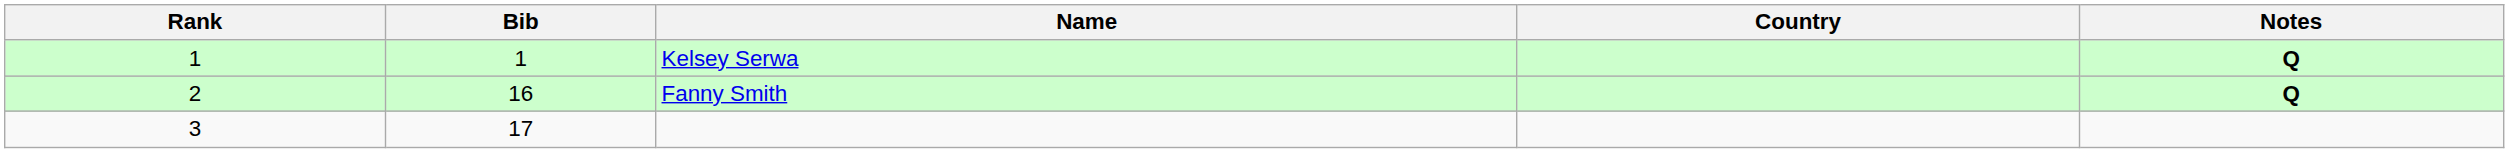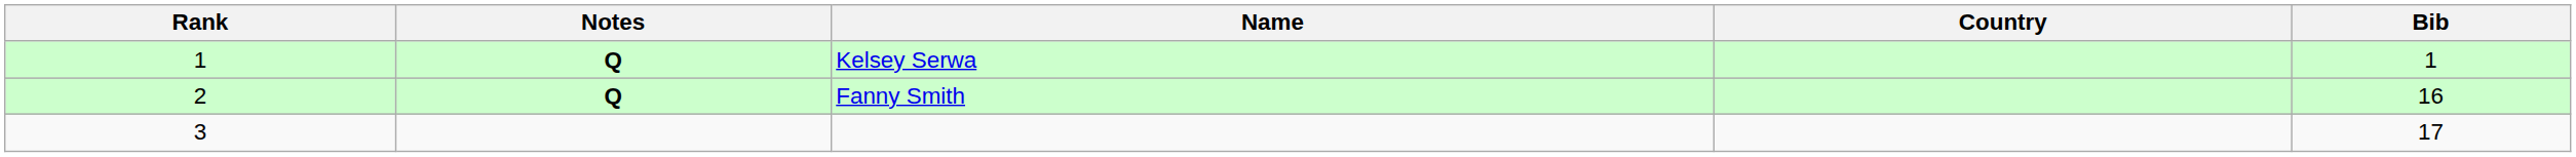 <table class="wikitable" style="text-align:center;" width=90%>
 <tr>
 <th>Rank</th>
-<th>Bib</th>
+<th>Notes</th>
 <th>Name</th>
 <th>Country</th>
-<th>Notes</th>
+<th>Bib</th>
 </tr>
 <tr bgcolor="ccffcc">
 <td>1</td>
-<td>1</td>
+<td><strong>Q</strong></td>
 <td align=left><a href='#'>Kelsey Serwa</a></td>
 <td align=left></td>
-<td><strong>Q</strong></td>
+<td>1</td>
 </tr>
 <tr bgcolor="ccffcc">
 <td>2</td>
-<td>16</td>
+<td><strong>Q</strong></td>
 <td align=left><a href='#'>Fanny Smith</a></td>
 <td align=left></td>
-<td><strong>Q</strong></td>
+<td>16</td>
 </tr>
 <tr>
 <td>3</td>
-<td>17</td>
+<td></td>
 <td align=left></td>
 <td align=left></td>
-<td></td>
+<td>17</td>
 </tr>
 </table>
